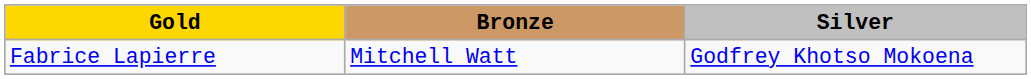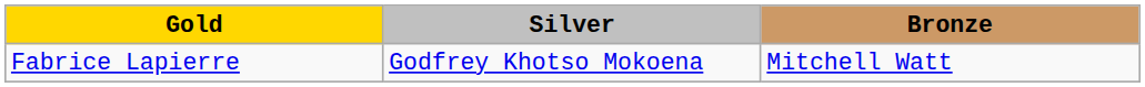 <table class="wikitable" style="text-align:left">
 <tr align="center">
 <td width=200 bgcolor=gold><strong>Gold</strong></td>
+<td width=200 bgcolor=silver><strong>Silver</strong></td>
 <td width=200 bgcolor=CC9966><strong>Bronze</strong></td>
-<td width=200 bgcolor=silver><strong>Silver</strong></td>
 </tr>
 <tr>
 <td><a href='#'>Fabrice Lapierre</a><br><em></em></td>
+<td><a href='#'>Godfrey Khotso Mokoena</a><br><em></em></td>
 <td><a href='#'>Mitchell Watt</a><br><em></em></td>
-<td><a href='#'>Godfrey Khotso Mokoena</a><br><em></em></td>
 </tr>
 </table>
